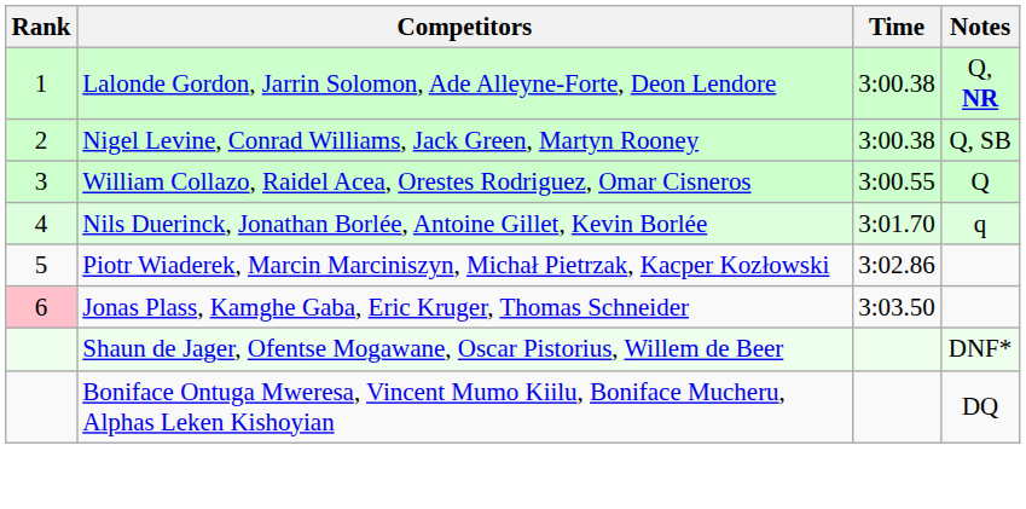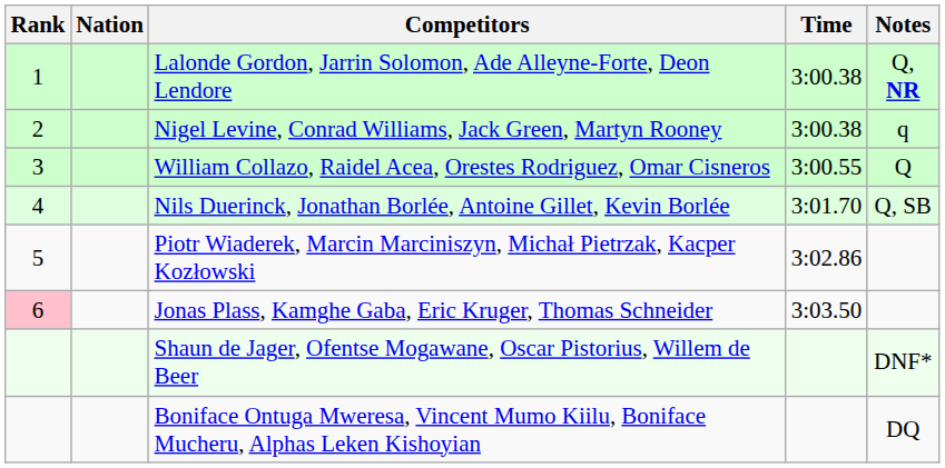 <table class="wikitable sortable" style="text-align:center; font-size:95%">
 <tr>
 <th>Rank</th>
+<th>Nation</th>
 <th>Competitors</th>
 <th>Time</th>
 <th>Notes</th>
 </tr>
 <tr style="background:#cfc;">
 <td>1</td>
+<td align=left></td>
 <td align=left><a href='#'>Lalonde Gordon</a>, <a href='#'>Jarrin Solomon</a>, <a href='#'>Ade Alleyne-Forte</a>, <a href='#'>Deon Lendore</a></td>
 <td>3:00.38</td>
 <td>Q, <strong><a href='#'>NR</a></strong></td>
 </tr>
 <tr style="background:#cfc;">
 <td>2</td>
+<td align=left></td>
 <td align=left><a href='#'>Nigel Levine</a>, <a href='#'>Conrad Williams</a>, <a href='#'>Jack Green</a>, <a href='#'>Martyn Rooney</a></td>
 <td>3:00.38</td>
-<td>Q, SB</td>
+<td>q</td>
 </tr>
 <tr style="background:#cfc;">
 <td>3</td>
+<td align=left></td>
 <td align=left><a href='#'>William Collazo</a>, <a href='#'>Raidel Acea</a>, <a href='#'>Orestes Rodriguez</a>, <a href='#'>Omar Cisneros</a></td>
 <td>3:00.55</td>
 <td>Q</td>
 </tr>
 <tr style="background:#dfd;">
 <td>4</td>
+<td align=left></td>
 <td align=left><a href='#'>Nils Duerinck</a>, <a href='#'>Jonathan Borlée</a>, <a href='#'>Antoine Gillet</a>, <a href='#'>Kevin Borlée</a></td>
 <td>3:01.70</td>
-<td>q</td>
+<td>Q, SB</td>
 </tr>
 <tr>
 <td>5</td>
+<td align=left></td>
 <td align=left><a href='#'>Piotr Wiaderek</a>, <a href='#'>Marcin Marciniszyn</a>, <a href='#'>Michał Pietrzak</a>, <a href='#'>Kacper Kozłowski</a></td>
 <td>3:02.86</td>
 <td></td>
 </tr>
 <tr>
 <td style="background: pink;">6</td>
+<td align=left></td>
 <td align=left><a href='#'>Jonas Plass</a>, <a href='#'>Kamghe Gaba</a>, <a href='#'>Eric Kruger</a>, <a href='#'>Thomas Schneider</a></td>
 <td>3:03.50</td>
 <td></td>
 </tr>
 <tr style="background:#efe;">
 <td></td>
+<td align=left></td>
 <td align=left><a href='#'>Shaun de Jager</a>, <a href='#'>Ofentse Mogawane</a>, <a href='#'>Oscar Pistorius</a>, <a href='#'>Willem de Beer</a></td>
 <td></td>
 <td>DNF*</td>
 </tr>
 <tr>
 <td></td>
+<td align=left></td>
 <td align=left><a href='#'>Boniface Ontuga Mweresa</a>, <a href='#'>Vincent Mumo Kiilu</a>, <a href='#'>Boniface Mucheru</a>, <a href='#'>Alphas Leken Kishoyian</a></td>
 <td></td>
 <td>DQ</td>
 </tr>
 </table>
